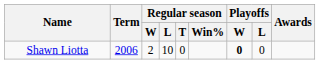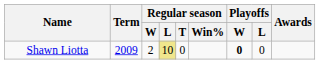 <table class="wikitable">
 <tr>
 <th rowspan="2" style="width:140px;">Name</th>
 <th rowspan="2">Term</th>
 <th colspan="4">Regular season</th>
 <th colspan="2">Playoffs</th>
 <th rowspan="2">Awards</th>
 </tr>
 <tr>
 <th>W</th>
 <th>L</th>
 <th>T</th>
 <th>Win%</th>
 <th>W</th>
 <th>L</th>
 </tr>
 <tr>
 <td style="text-align:center;"><a href='#'>Shawn Liotta</a></td>
-<td style="text-align:center;"><a href='#'>2006</a></td>
+<td style="text-align:center;"><a href='#'>2009</a></td>
 <td style="text-align:center;">2</td>
-<td style="text-align:center;">10</td>
+<td style="background: khaki; text-align:center;">10</td>
 <td style="text-align:center;">0</td>
 <td style="text-align:center;"></td>
 <td style="text-align:center;"><strong>0</strong></td>
 <td style="text-align:center;">0</td>
 <td style="text-align:center;"></td>
 </tr>
 </table>
